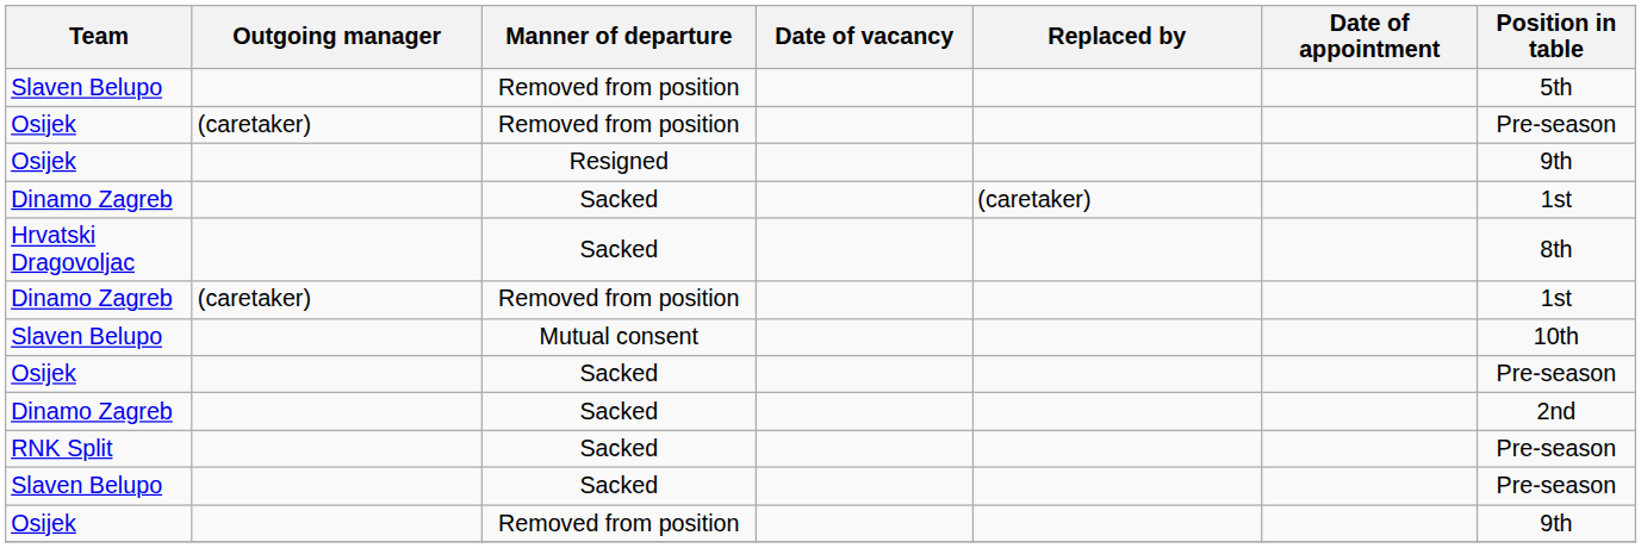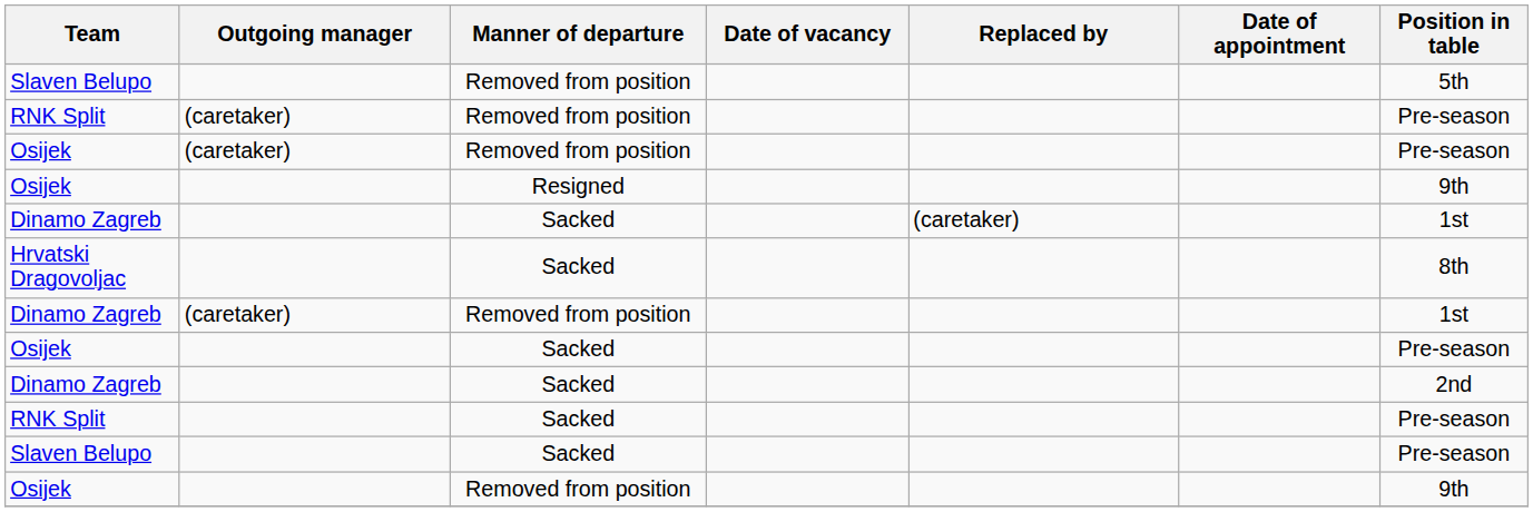 <table class="wikitable sortable" style="text-align: center;">
 <tr>
 <th width="120">Team</th>
 <th width="190">Outgoing manager</th>
 <th width="180">Manner of departure</th>
 <th width="140">Date of vacancy</th>
 <th width="190">Replaced by</th>
 <th width="140">Date of appointment</th>
 <th width="100">Position in table</th>
 </tr>
 <tr>
 <td style="text-align:left;"><a href='#'>Slaven Belupo</a></td>
 <td style="text-align:left;"> </td>
 <td>Removed from position</td>
 <td></td>
 <td style="text-align:left;"> </td>
 <td></td>
 <td>5th</td>
+</tr>
+<tr>
+<td style="text-align:left;"><a href='#'>RNK Split</a></td>
+<td style="text-align:left;">  (caretaker)</td>
+<td>Removed from position</td>
+<td></td>
+<td style="text-align:left;"> </td>
+<td></td>
+<td>Pre-season</td>
 </tr>
 <tr>
 <td style="text-align:left;"><a href='#'>Osijek</a></td>
 <td style="text-align:left;">  (caretaker)</td>
 <td>Removed from position</td>
 <td></td>
 <td style="text-align:left;"> </td>
 <td></td>
 <td>Pre-season</td>
 </tr>
 <tr>
 <td style="text-align:left;"><a href='#'>Osijek</a></td>
 <td style="text-align:left;"> </td>
 <td>Resigned</td>
 <td></td>
 <td style="text-align:left;"> </td>
 <td></td>
 <td>9th</td>
 </tr>
 <tr>
 <td style="text-align:left;"><a href='#'>Dinamo Zagreb</a></td>
 <td style="text-align:left;"> </td>
 <td>Sacked</td>
 <td></td>
 <td style="text-align:left;">  (caretaker)</td>
 <td></td>
 <td>1st</td>
 </tr>
 <tr>
 <td style="text-align:left;"><a href='#'>Hrvatski Dragovoljac</a></td>
 <td style="text-align:left;"> </td>
 <td>Sacked</td>
 <td></td>
 <td style="text-align:left;"> </td>
 <td></td>
 <td>8th</td>
 </tr>
 <tr>
 <td style="text-align:left;"><a href='#'>Dinamo Zagreb</a></td>
 <td style="text-align:left;">  (caretaker)</td>
 <td>Removed from position</td>
 <td></td>
 <td style="text-align:left;"> </td>
 <td></td>
 <td>1st</td>
-</tr>
-<tr>
-<td style="text-align:left;"><a href='#'>Slaven Belupo</a></td>
-<td style="text-align:left;"> </td>
-<td>Mutual consent</td>
-<td></td>
-<td style="text-align:left;"> </td>
-<td></td>
-<td>10th</td>
 </tr>
 <tr>
 <td style="text-align:left;"><a href='#'>Osijek</a></td>
 <td style="text-align:left;"> </td>
 <td>Sacked</td>
 <td></td>
 <td style="text-align:left;"> </td>
 <td></td>
 <td>Pre-season</td>
 </tr>
 <tr>
 <td style="text-align:left;"><a href='#'>Dinamo Zagreb</a></td>
 <td style="text-align:left;"> </td>
 <td>Sacked</td>
 <td></td>
 <td style="text-align:left;"> </td>
 <td></td>
 <td>2nd</td>
 </tr>
 <tr>
 <td style="text-align:left;"><a href='#'>RNK Split</a></td>
 <td style="text-align:left;"> </td>
 <td>Sacked</td>
 <td></td>
 <td style="text-align:left;"> </td>
 <td></td>
 <td>Pre-season</td>
 </tr>
 <tr>
 <td style="text-align:left;"><a href='#'>Slaven Belupo</a></td>
 <td style="text-align:left;"> </td>
 <td>Sacked</td>
 <td></td>
 <td style="text-align:left;"> </td>
 <td></td>
 <td>Pre-season</td>
 </tr>
 <tr>
 <td style="text-align:left;"><a href='#'>Osijek</a></td>
 <td style="text-align:left;"> </td>
 <td>Removed from position</td>
 <td></td>
 <td style="text-align:left;"> </td>
 <td></td>
 <td>9th</td>
 </tr>
 <tr>
 </tr>
 </table>
